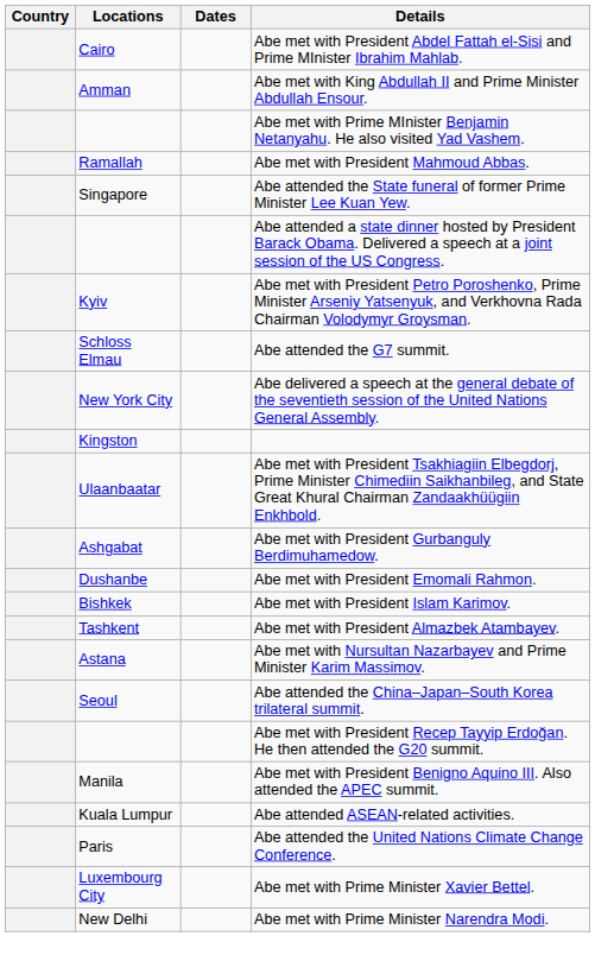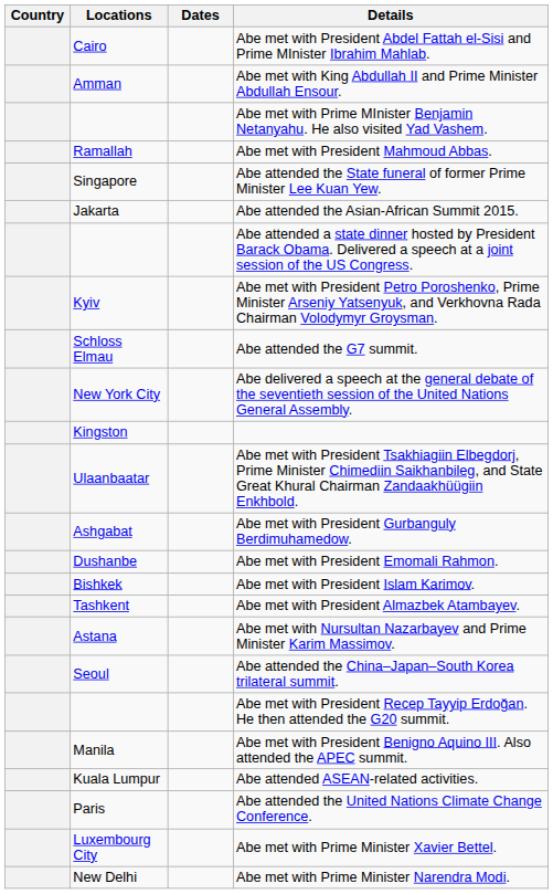 <table class="wikitable sortable" border="1" style="margin: 1em auto 1em auto">
 <tr>
 <th scope="col" style="width: 12%;">Country</th>
 <th scope="col" style="width: 18%;">Locations</th>
 <th scope="col" style="width: 12%;">Dates</th>
 <th>Details</th>
 </tr>
 <tr>
 <th scope="row"></th>
 <td><a href='#'>Cairo</a></td>
 <td></td>
 <td>Abe met with President <a href='#'>Abdel Fattah el-Sisi</a> and Prime MInister <a href='#'>Ibrahim Mahlab</a>.</td>
 </tr>
 <tr>
 <th scope="row"></th>
 <td><a href='#'>Amman</a></td>
 <td></td>
 <td>Abe met with King <a href='#'>Abdullah II</a> and Prime Minister <a href='#'>Abdullah Ensour</a>.</td>
 </tr>
 <tr>
 <th></th>
 <td></td>
 <td></td>
 <td>Abe met with Prime MInister <a href='#'>Benjamin Netanyahu</a>. He also visited <a href='#'>Yad Vashem</a>.</td>
 </tr>
 <tr>
 <th scope="row"></th>
 <td><a href='#'>Ramallah</a></td>
 <td></td>
 <td>Abe met with President <a href='#'>Mahmoud Abbas</a>.</td>
 </tr>
 <tr>
 <th scope="row"></th>
 <td>Singapore</td>
 <td></td>
 <td>Abe attended the <a href='#'>State funeral</a> of former Prime Minister <a href='#'>Lee Kuan Yew</a>.</td>
+</tr>
+<tr>
+<th></th>
+<td>Jakarta</td>
+<td></td>
+<td>Abe attended the Asian-African Summit 2015.</td>
 </tr>
 <tr>
 <th scope="row"></th>
 <td></td>
 <td></td>
 <td>Abe attended a <a href='#'>state dinner</a> hosted by President <a href='#'>Barack Obama</a>. Delivered a speech at a <a href='#'>joint session of the US Congress</a>.</td>
 </tr>
 <tr>
 <th scope="row"></th>
 <td><a href='#'>Kyiv</a></td>
 <td></td>
 <td>Abe met with President <a href='#'>Petro Poroshenko</a>, Prime Minister <a href='#'>Arseniy Yatsenyuk</a>, and Verkhovna Rada Chairman <a href='#'>Volodymyr Groysman</a>.</td>
 </tr>
 <tr>
 <th scope="row"></th>
 <td><a href='#'>Schloss Elmau</a></td>
 <td></td>
 <td>Abe attended the <a href='#'>G7</a> summit.</td>
 </tr>
 <tr>
 <th></th>
 <td><a href='#'>New York City</a></td>
 <td></td>
 <td>Abe delivered a speech at the <a href='#'>general debate of the seventieth session of the United Nations General Assembly</a>.</td>
 </tr>
 <tr>
 <th></th>
 <td><a href='#'>Kingston</a></td>
 <td></td>
 <td></td>
 </tr>
 <tr>
 <th scope="row"></th>
 <td><a href='#'>Ulaanbaatar</a></td>
 <td></td>
 <td>Abe met with President <a href='#'>Tsakhiagiin Elbegdorj</a>, Prime Minister <a href='#'>Chimediin Saikhanbileg</a>, and State Great Khural Chairman <a href='#'>Zandaakhüügiin Enkhbold</a>.</td>
 </tr>
 <tr>
 <th scope="row"></th>
 <td><a href='#'>Ashgabat</a></td>
 <td></td>
 <td>Abe met with President <a href='#'>Gurbanguly Berdimuhamedow</a>.</td>
 </tr>
 <tr>
 <th></th>
 <td><a href='#'>Dushanbe</a></td>
 <td></td>
 <td>Abe met with President <a href='#'>Emomali Rahmon</a>.</td>
 </tr>
 <tr>
 <th></th>
 <td><a href='#'>Bishkek</a></td>
 <td></td>
 <td>Abe met with President <a href='#'>Islam Karimov</a>.</td>
 </tr>
 <tr>
 <th scope="row"></th>
 <td><a href='#'>Tashkent</a></td>
 <td></td>
 <td>Abe met with President <a href='#'>Almazbek Atambayev</a>.</td>
 </tr>
 <tr>
 <th scope="row"></th>
 <td><a href='#'>Astana</a></td>
 <td></td>
 <td>Abe met with <a href='#'>Nursultan Nazarbayev</a> and Prime Minister <a href='#'>Karim Massimov</a>.</td>
 </tr>
 <tr>
 <th scope="row"></th>
 <td><a href='#'>Seoul</a></td>
 <td></td>
 <td>Abe attended the <a href='#'>China–Japan–South Korea trilateral summit</a>.</td>
 </tr>
 <tr>
 <th></th>
 <td></td>
 <td></td>
 <td>Abe met with President <a href='#'>Recep Tayyip Erdoğan</a>. He then attended the <a href='#'>G20</a> summit.</td>
 </tr>
 <tr>
 <th></th>
 <td>Manila</td>
 <td></td>
 <td>Abe met with President <a href='#'>Benigno Aquino III</a>. Also attended the <a href='#'>APEC</a> summit.</td>
 </tr>
 <tr>
 <th></th>
 <td>Kuala Lumpur</td>
 <td></td>
 <td>Abe attended <a href='#'>ASEAN</a>-related activities.</td>
 </tr>
 <tr>
 <th></th>
 <td>Paris</td>
 <td></td>
 <td>Abe attended the <a href='#'>United Nations Climate Change Conference</a>.</td>
 </tr>
 <tr>
 <th></th>
 <td><a href='#'>Luxembourg City</a></td>
 <td></td>
 <td>Abe met with Prime Minister <a href='#'>Xavier Bettel</a>.</td>
 </tr>
 <tr>
 <th></th>
 <td>New Delhi</td>
 <td></td>
 <td>Abe met with Prime Minister <a href='#'>Narendra Modi</a>.</td>
 </tr>
 </table>
